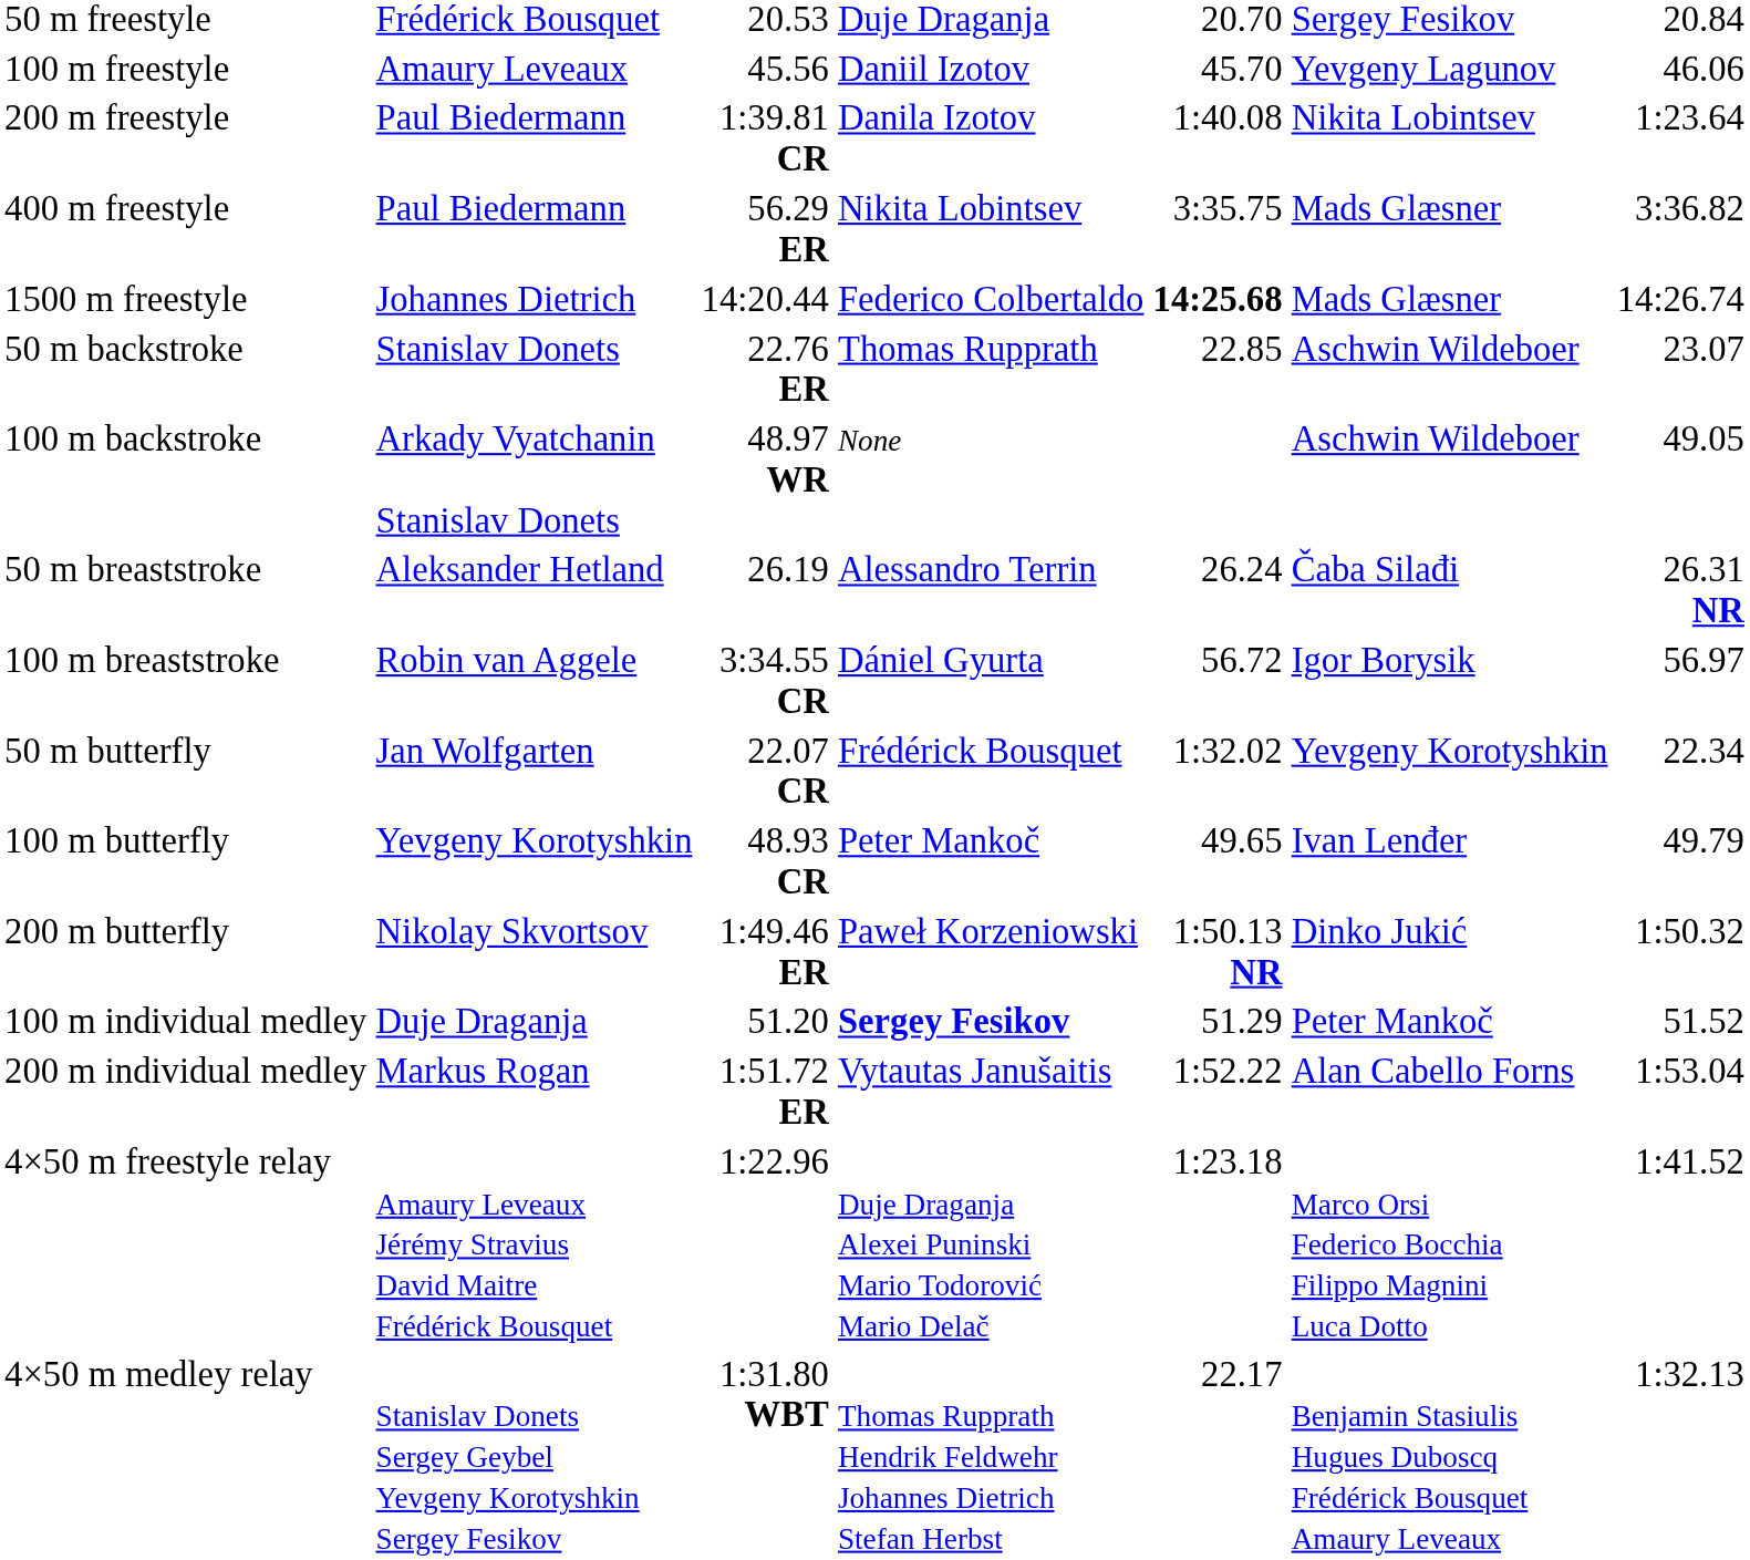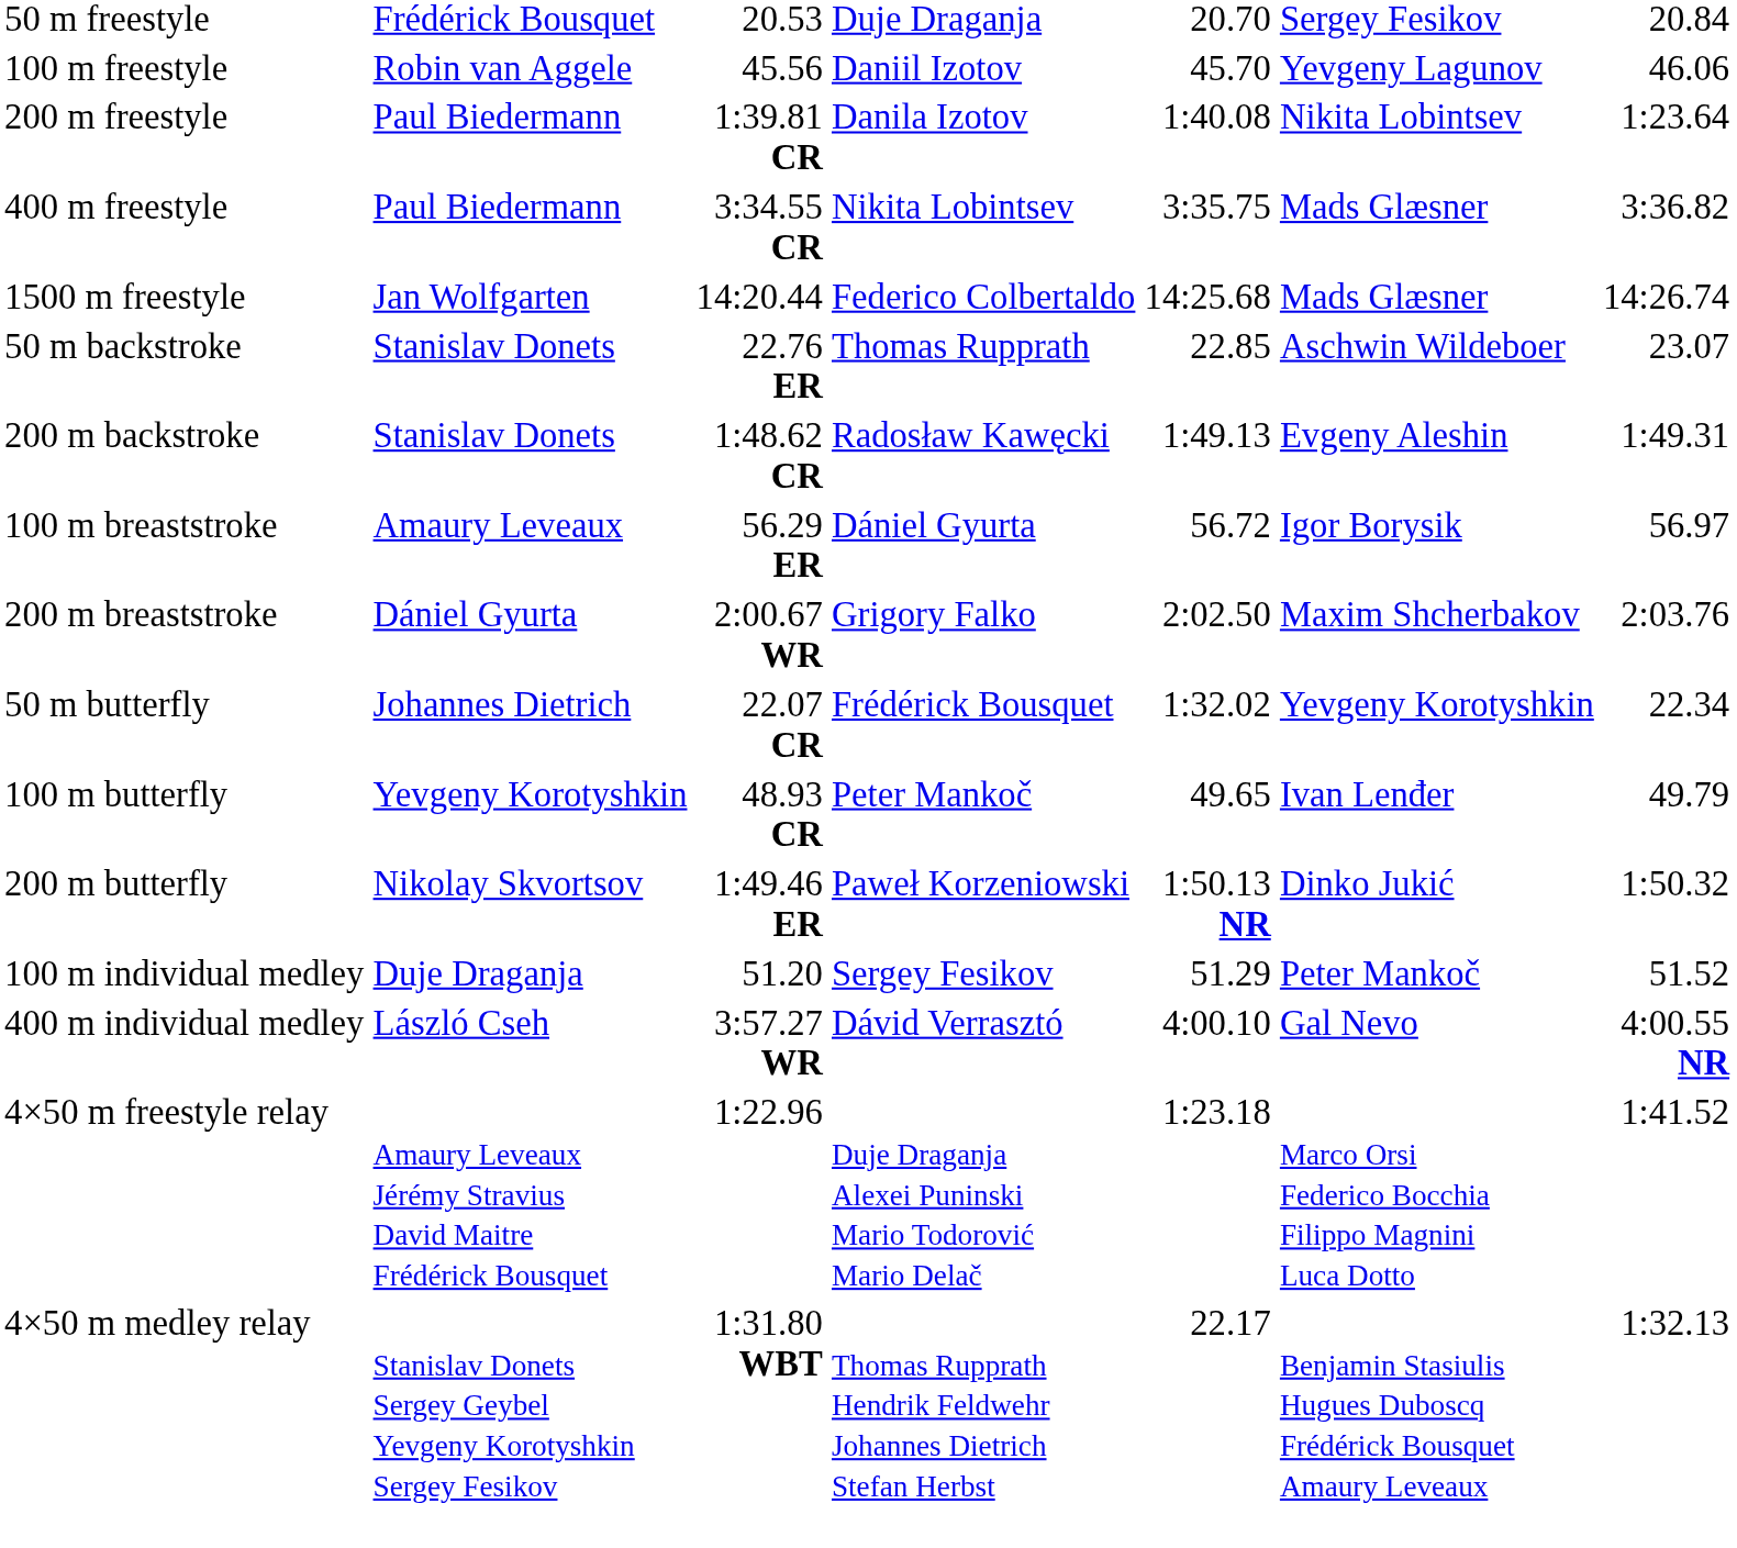 <table>
 <tr valign="top">
 <td>50 m freestyle <div></div></td>
 <td><a href='#'>Frédérick Bousquet</a><br><small></small></td>
 <td align="right">20.53</td>
 <td><a href='#'>Duje Draganja</a><br><small></small></td>
 <td align="right">20.70</td>
 <td><a href='#'>Sergey Fesikov</a><br><small></small></td>
 <td align="right">20.84</td>
 </tr>
 <tr valign="top">
 <td>100 m freestyle <div></div></td>
-<td><a href='#'>Amaury Leveaux</a><br><small></small></td>
+<td><a href='#'>Robin van Aggele</a><br><small></small></td>
 <td align="right">45.56</td>
 <td><a href='#'>Daniil Izotov</a><br><small></small></td>
 <td align="right">45.70</td>
 <td><a href='#'>Yevgeny Lagunov</a><br><small></small></td>
 <td align="right">46.06</td>
 </tr>
 <tr valign="top">
 <td>200 m freestyle <div></div></td>
 <td><a href='#'>Paul Biedermann</a><br><small></small></td>
 <td align="right">1:39.81<br><strong>CR</strong></td>
 <td><a href='#'>Danila Izotov</a><br><small></small></td>
 <td align="right">1:40.08</td>
 <td><a href='#'>Nikita Lobintsev</a><br><small></small></td>
 <td align="right">1:23.64</td>
 </tr>
 <tr valign="top">
 <td>400 m freestyle <div></div></td>
 <td><a href='#'>Paul Biedermann</a><br><small></small></td>
-<td align="right">56.29<br><strong>ER</strong></td>
+<td align="right">3:34.55<br><strong>CR</strong></td>
 <td><a href='#'>Nikita Lobintsev</a><br><small></small></td>
 <td align="right">3:35.75</td>
 <td><a href='#'>Mads Glæsner</a><br><small></small></td>
 <td align="right">3:36.82</td>
 </tr>
 <tr valign="top">
 <td>1500 m freestyle <div></div></td>
-<td><a href='#'>Johannes Dietrich</a><br><small></small></td>
+<td><a href='#'>Jan Wolfgarten</a><br><small></small></td>
 <td align="right">14:20.44</td>
 <td><a href='#'>Federico Colbertaldo</a><br><small></small></td>
-<td align="right"><strong>14:25.68</strong></td>
+<td align="right">14:25.68</td>
 <td><a href='#'>Mads Glæsner</a><br><small></small></td>
 <td align="right">14:26.74</td>
 </tr>
 <tr valign="top">
 <td>50 m backstroke <div></div></td>
 <td><a href='#'>Stanislav Donets</a><br><small></small></td>
 <td align="right">22.76<br><strong>ER</strong></td>
 <td><a href='#'>Thomas Rupprath</a><br><small></small></td>
 <td align="right">22.85</td>
 <td><a href='#'>Aschwin Wildeboer</a><br><small></small></td>
 <td align="right">23.07</td>
 </tr>
 <tr valign="top">
-<td>100 m backstroke <div></div></td>
-<td><a href='#'>Arkady Vyatchanin</a><br><small></small><br><a href='#'>Stanislav Donets</a><br><small></small></td>
-<td align="right">48.97<br><strong>WR</strong></td>
-<td><small><em>None</em></small></td>
-<td align="right"></td>
-<td><a href='#'>Aschwin Wildeboer</a><br><small></small></td>
-<td align="right">49.05</td>
-</tr>
-<tr valign="top">
-<td>50 m breaststroke <div></div></td>
-<td><a href='#'>Aleksander Hetland</a><br><small></small></td>
-<td align="right">26.19</td>
-<td><a href='#'>Alessandro Terrin</a><br><small></small></td>
-<td align="right">26.24</td>
-<td><a href='#'>Čaba Silađi</a><br><small></small></td>
-<td align="right">26.31<br><strong><a href='#'>NR</a></strong></td>
+<td>200 m backstroke <div></div></td>
+<td><a href='#'>Stanislav Donets</a><br><small></small></td>
+<td align="right">1:48.62<br><strong>CR</strong></td>
+<td><a href='#'>Radosław Kawęcki</a><br><small></small></td>
+<td align="right">1:49.13</td>
+<td><a href='#'>Evgeny Aleshin</a><br><small></small></td>
+<td align="right">1:49.31</td>
 </tr>
 <tr valign="top">
 <td>100 m breaststroke <div></div></td>
-<td><a href='#'>Robin van Aggele</a><br><small></small></td>
-<td align="right">3:34.55<br><strong>CR</strong></td>
+<td><a href='#'>Amaury Leveaux</a><br><small></small></td>
+<td align="right">56.29<br><strong>ER</strong></td>
 <td><a href='#'>Dániel Gyurta</a><br><small></small></td>
 <td align="right">56.72</td>
 <td><a href='#'>Igor Borysik</a><br><small></small></td>
 <td align="right">56.97</td>
 </tr>
 <tr valign="top">
+<td>200 m breaststroke <div></div></td>
+<td><a href='#'>Dániel Gyurta</a><br><small></small></td>
+<td align="right">2:00.67<br><strong>WR</strong></td>
+<td><a href='#'>Grigory Falko</a><br><small></small></td>
+<td align="right">2:02.50</td>
+<td><a href='#'>Maxim Shcherbakov</a><br><small></small></td>
+<td align="right">2:03.76</td>
+</tr>
+<tr valign="top">
 <td>50 m butterfly <div></div></td>
-<td><a href='#'>Jan Wolfgarten</a><br><small></small></td>
+<td><a href='#'>Johannes Dietrich</a><br><small></small></td>
 <td align="right">22.07<br><strong>CR</strong></td>
 <td><a href='#'>Frédérick Bousquet</a><br><small></small></td>
 <td align="right">1:32.02</td>
 <td><a href='#'>Yevgeny Korotyshkin</a><br><small></small></td>
 <td align="right">22.34</td>
 </tr>
 <tr valign="top">
 <td>100 m butterfly <div></div></td>
 <td><a href='#'>Yevgeny Korotyshkin</a><br><small></small></td>
 <td align="right">48.93<br><strong>CR</strong></td>
 <td><a href='#'>Peter Mankoč</a><br><small></small></td>
 <td align="right">49.65</td>
 <td><a href='#'>Ivan Lenđer</a><br><small></small></td>
 <td align="right">49.79</td>
 </tr>
 <tr valign="top">
 <td>200 m butterfly <div></div></td>
 <td><a href='#'>Nikolay Skvortsov</a><br><small></small></td>
 <td align="right">1:49.46<br><strong>ER</strong></td>
 <td><a href='#'>Paweł Korzeniowski</a><br><small></small></td>
 <td align="right">1:50.13<br><strong><a href='#'>NR</a></strong></td>
 <td><a href='#'>Dinko Jukić</a><br><small></small></td>
 <td align="right">1:50.32</td>
 </tr>
 <tr valign="top">
 <td>100 m individual medley <div></div></td>
 <td><a href='#'>Duje Draganja</a><br><small></small></td>
 <td align="right">51.20</td>
-<td><strong><a href='#'>Sergey Fesikov</a><br><small></small></strong></td>
+<td><a href='#'>Sergey Fesikov</a><br><small></small></td>
 <td align="right">51.29</td>
 <td><a href='#'>Peter Mankoč</a><br><small></small></td>
 <td align="right">51.52</td>
 </tr>
 <tr valign="top">
-<td>200 m individual medley <div></div></td>
-<td><a href='#'>Markus Rogan</a><br><small></small></td>
-<td align="right">1:51.72<br><strong>ER</strong></td>
-<td><a href='#'>Vytautas Janušaitis</a><br><small></small></td>
-<td align="right">1:52.22</td>
-<td><a href='#'>Alan Cabello Forns</a><br><small></small></td>
-<td align="right">1:53.04</td>
+<td>400 m individual medley <div></div></td>
+<td><a href='#'>László Cseh</a><br><small></small></td>
+<td align="right">3:57.27<br><strong>WR</strong></td>
+<td><a href='#'>Dávid Verrasztó</a><br><small></small></td>
+<td align="right">4:00.10</td>
+<td><a href='#'>Gal Nevo</a><br><small></small></td>
+<td align="right">4:00.55 <br><strong><a href='#'>NR</a></strong></td>
 </tr>
 <tr valign="top">
 <td>4×50 m freestyle relay <div></div></td>
 <td><br><small><a href='#'>Amaury Leveaux</a><br><a href='#'>Jérémy Stravius</a><br><a href='#'>David Maitre</a><br><a href='#'>Frédérick Bousquet</a></small></td>
 <td align="right">1:22.96</td>
 <td><br><small><a href='#'>Duje Draganja</a><br><a href='#'>Alexei Puninski</a><br><a href='#'>Mario Todorović</a><br><a href='#'>Mario Delač</a></small></td>
 <td align="right">1:23.18</td>
 <td><br><small><a href='#'>Marco Orsi</a><br><a href='#'>Federico Bocchia</a><br><a href='#'>Filippo Magnini</a><br><a href='#'>Luca Dotto</a></small></td>
 <td align="right">1:41.52</td>
 </tr>
 <tr valign="top">
 <td>4×50 m medley relay <div></div></td>
 <td><br><small><a href='#'>Stanislav Donets</a><br><a href='#'>Sergey Geybel</a><br><a href='#'>Yevgeny Korotyshkin</a><br><a href='#'>Sergey Fesikov</a></small></td>
 <td align="right">1:31.80<br><strong>WBT</strong></td>
 <td><br><small><a href='#'>Thomas Rupprath</a><br><a href='#'>Hendrik Feldwehr</a><br><a href='#'>Johannes Dietrich</a><br><a href='#'>Stefan Herbst</a></small></td>
 <td align="right">22.17</td>
 <td><br><small><a href='#'>Benjamin Stasiulis</a><br><a href='#'>Hugues Duboscq</a><br><a href='#'>Frédérick Bousquet</a><br><a href='#'>Amaury Leveaux</a></small></td>
 <td align="right">1:32.13</td>
 </tr>
 </table>
